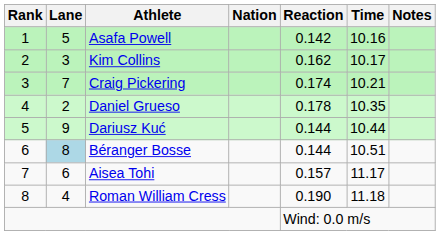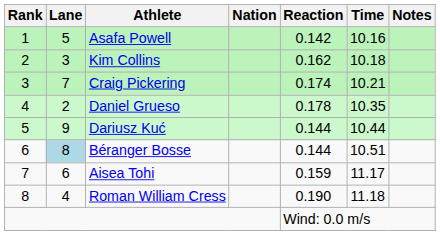 <table class="wikitable sortable" style="text-align:center">
 <tr>
 <th>Rank</th>
 <th>Lane</th>
 <th>Athlete</th>
 <th>Nation</th>
 <th>Reaction</th>
 <th>Time</th>
 <th>Notes</th>
 </tr>
 <tr bgcolor=bbf3bb>
 <td>1</td>
 <td>5</td>
 <td align="left"><a href='#'>Asafa Powell</a></td>
 <td align="left"></td>
 <td>0.142</td>
 <td>10.16</td>
 <td></td>
 </tr>
 <tr bgcolor=bbf3bb>
 <td>2</td>
 <td>3</td>
 <td align="left"><a href='#'>Kim Collins</a></td>
 <td align="left"></td>
 <td>0.162</td>
-<td>10.17</td>
+<td>10.18</td>
 <td></td>
 </tr>
 <tr bgcolor=bbf3bb>
 <td>3</td>
 <td>7</td>
 <td align="left"><a href='#'>Craig Pickering</a></td>
 <td align="left"></td>
 <td>0.174</td>
 <td>10.21</td>
 <td></td>
 </tr>
 <tr bgcolor=ccf9cc>
 <td>4</td>
 <td>2</td>
 <td align="left"><a href='#'>Daniel Grueso</a></td>
 <td align="left"></td>
 <td>0.178</td>
 <td>10.35</td>
 <td></td>
 </tr>
 <tr bgcolor=ccf9cc>
 <td>5</td>
 <td>9</td>
 <td align="left"><a href='#'>Dariusz Kuć</a></td>
 <td align="left"></td>
 <td>0.144</td>
 <td>10.44</td>
 <td></td>
 </tr>
 <tr>
 <td>6</td>
 <td style="background: lightblue;">8</td>
 <td align="left"><a href='#'>Béranger Bosse</a></td>
 <td align="left"></td>
 <td>0.144</td>
 <td>10.51</td>
 <td></td>
 </tr>
 <tr>
 <td>7</td>
 <td>6</td>
 <td align="left"><a href='#'>Aisea Tohi</a></td>
 <td align="left"></td>
-<td>0.157</td>
+<td>0.159</td>
 <td>11.17</td>
 <td></td>
 </tr>
 <tr>
 <td>8</td>
 <td>4</td>
 <td align="left"><a href='#'>Roman William Cress</a></td>
 <td align="left"></td>
 <td>0.190</td>
 <td>11.18</td>
 <td></td>
 </tr>
 <tr>
 <td colspan=4></td>
 <td colspan=4 align=left>Wind: 0.0 m/s</td>
 </tr>
 </table>
